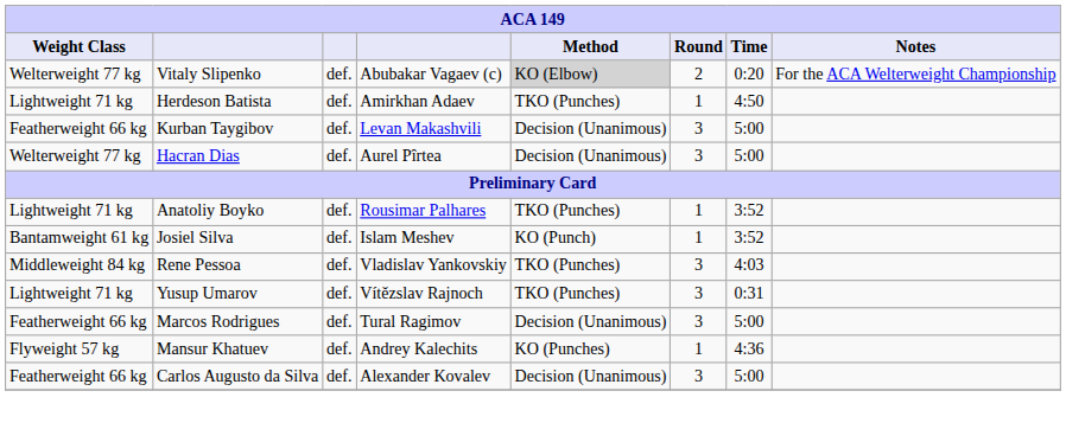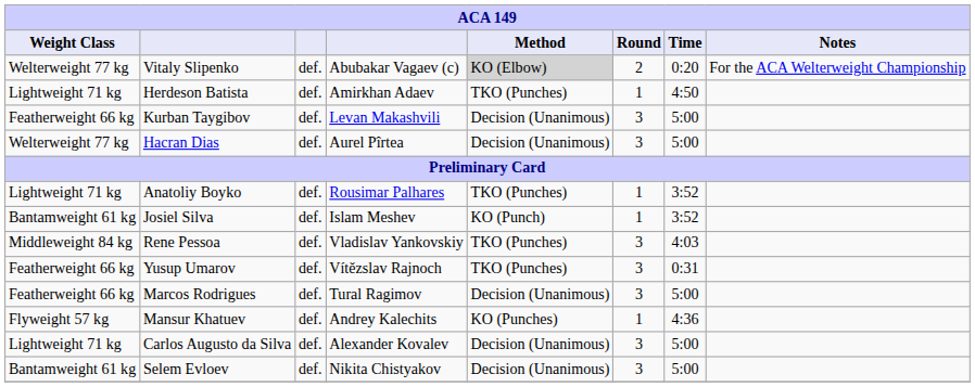 <table class="wikitable" style="font-size: 80%;">
 <tr>
 <th colspan="8" style="background-color: #ccf; color: #000080; text-align: center;"><strong>ACA 149</strong></th>
 </tr>
 <tr>
 <th colspan="1" style="background-color: #E6E8FA; color: #000000; text-align: center;">Weight Class</th>
 <th colspan="1" style="background-color: #E6E8FA; color: #000000; text-align: center;"></th>
 <th colspan="1" style="background-color: #E6E8FA; color: #000000; text-align: center;"></th>
 <th colspan="1" style="background-color: #E6E8FA; color: #000000; text-align: center;"></th>
 <th colspan="1" style="background-color: #E6E8FA; color: #000000; text-align: center;">Method</th>
 <th colspan="1" style="background-color: #E6E8FA; color: #000000; text-align: center;">Round</th>
 <th colspan="1" style="background-color: #E6E8FA; color: #000000; text-align: center;">Time</th>
 <th colspan="1" style="background-color: #E6E8FA; color: #000000; text-align: center;">Notes</th>
 </tr>
 <tr>
 <td>Welterweight 77 kg</td>
 <td> Vitaly Slipenko</td>
 <td>def.</td>
 <td> Abubakar Vagaev (c)</td>
 <td style="background: lightgrey;">KO (Elbow)</td>
 <td align=center>2</td>
 <td align=center>0:20</td>
 <td>For the <a href='#'>ACA Welterweight Championship</a></td>
 </tr>
 <tr>
 <td>Lightweight 71 kg</td>
 <td> Herdeson Batista</td>
 <td>def.</td>
 <td> Amirkhan Adaev</td>
 <td>TKO (Punches)</td>
 <td align=center>1</td>
 <td align=center>4:50</td>
 <td></td>
 </tr>
 <tr>
 <td>Featherweight 66 kg</td>
 <td> Kurban Taygibov</td>
 <td>def.</td>
 <td> <a href='#'>Levan Makashvili</a></td>
 <td>Decision (Unanimous)</td>
 <td align=center>3</td>
 <td align=center>5:00</td>
 <td></td>
 </tr>
 <tr>
 <td>Welterweight 77 kg</td>
 <td> <a href='#'>Hacran Dias</a></td>
 <td>def.</td>
 <td> Aurel Pîrtea</td>
 <td>Decision (Unanimous)</td>
 <td align=center>3</td>
 <td align=center>5:00</td>
 <td></td>
 </tr>
 <tr>
 <th colspan="8" style="background-color: #ccf; color: #000080; text-align: center;"><strong>Preliminary Card</strong></th>
 </tr>
 <tr>
 <td>Lightweight 71 kg</td>
 <td> Anatoliy Boyko</td>
 <td>def.</td>
 <td> <a href='#'>Rousimar Palhares</a></td>
 <td>TKO (Punches)</td>
 <td align=center>1</td>
 <td align=center>3:52</td>
 <td></td>
 </tr>
 <tr>
 <td>Bantamweight 61 kg</td>
 <td> Josiel Silva</td>
 <td>def.</td>
 <td> Islam Meshev</td>
 <td>KO (Punch)</td>
 <td align=center>1</td>
 <td align=center>3:52</td>
 <td></td>
 </tr>
 <tr>
 <td>Middleweight 84 kg</td>
 <td> Rene Pessoa</td>
 <td>def.</td>
 <td> Vladislav Yankovskiy</td>
 <td>TKO (Punches)</td>
 <td align=center>3</td>
 <td align=center>4:03</td>
 <td></td>
 </tr>
 <tr>
-<td>Lightweight 71 kg</td>
+<td>Featherweight 66 kg</td>
 <td> Yusup Umarov</td>
 <td>def.</td>
 <td> Vítězslav Rajnoch</td>
 <td>TKO (Punches)</td>
 <td align=center>3</td>
 <td align=center>0:31</td>
 <td></td>
 </tr>
 <tr>
 <td>Featherweight 66 kg</td>
 <td> Marcos Rodrigues</td>
 <td>def.</td>
 <td> Tural Ragimov</td>
 <td>Decision (Unanimous)</td>
 <td align=center>3</td>
 <td align=center>5:00</td>
 <td></td>
 </tr>
 <tr>
 <td>Flyweight 57 kg</td>
 <td> Mansur Khatuev</td>
 <td>def.</td>
 <td> Andrey Kalechits</td>
 <td>KO (Punches)</td>
 <td align=center>1</td>
 <td align=center>4:36</td>
 <td></td>
 </tr>
 <tr>
-<td>Featherweight 66 kg</td>
+<td>Lightweight 71 kg</td>
 <td> Carlos Augusto da Silva</td>
 <td>def.</td>
 <td> Alexander Kovalev</td>
 <td>Decision (Unanimous)</td>
 <td align=center>3</td>
 <td align=center>5:00</td>
 <td></td>
 </tr>
 <tr>
+<td>Bantamweight 61 kg</td>
+<td> Selem Evloev</td>
+<td>def.</td>
+<td> Nikita Chistyakov</td>
+<td>Decision (Unanimous)</td>
+<td align=center>3</td>
+<td align=center>5:00</td>
+<td></td>
+</tr>
+<tr>
 </tr>
 </table>
